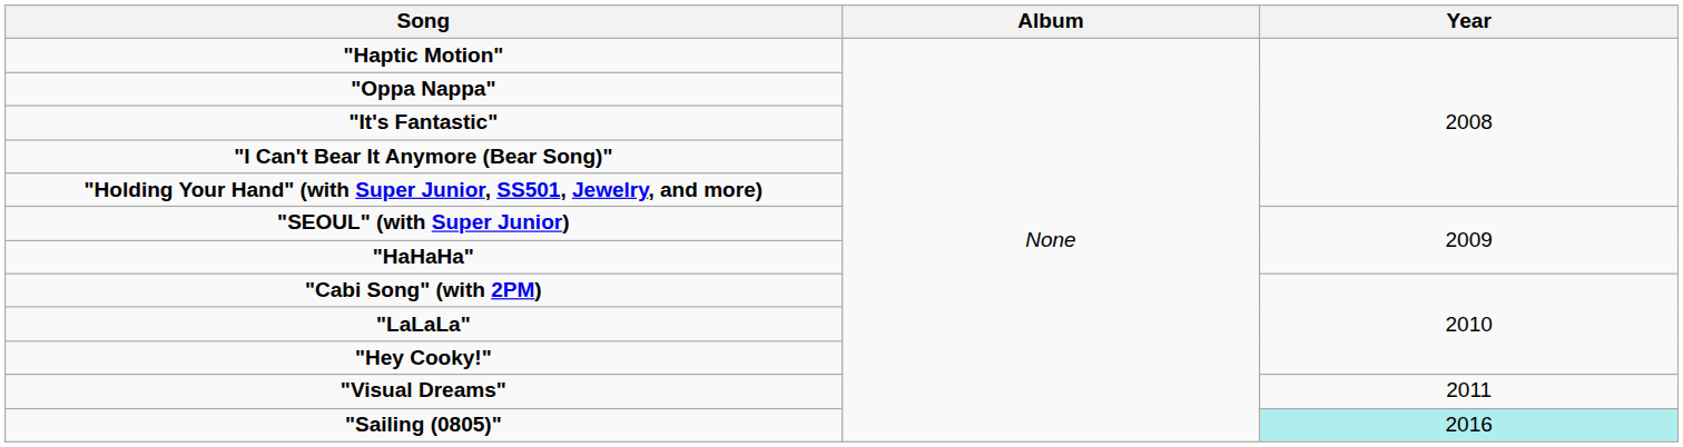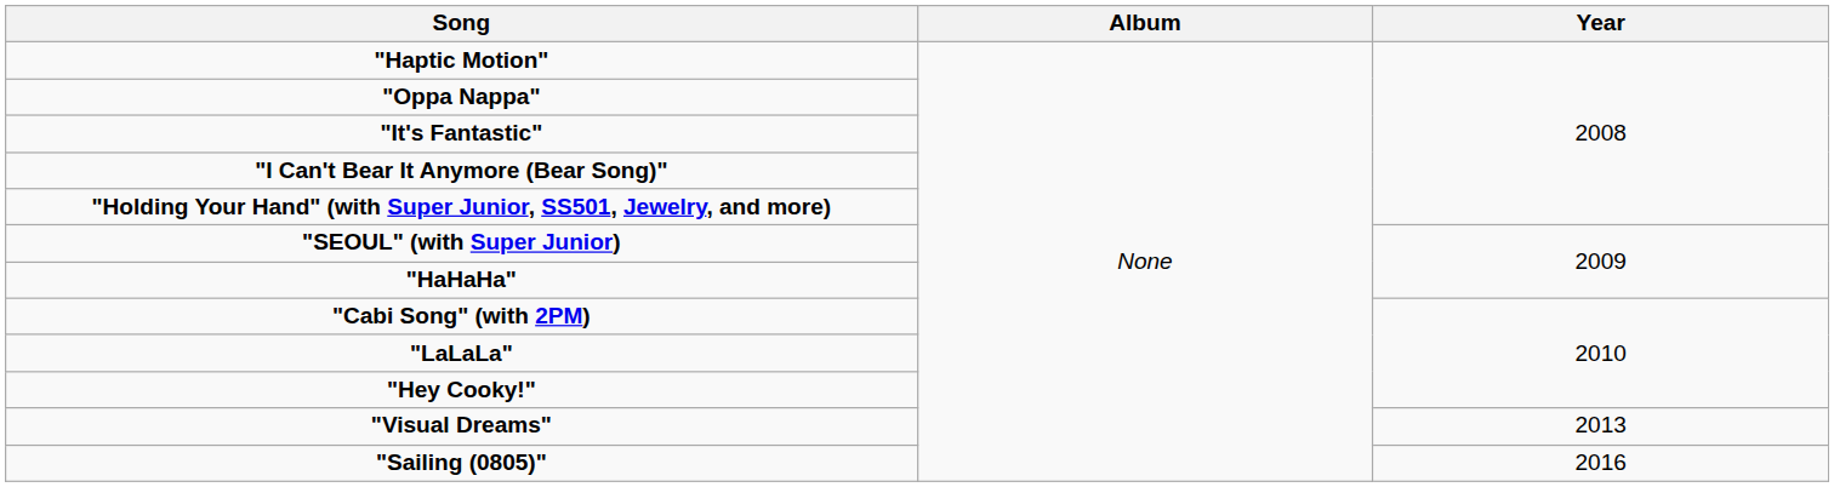 <table class="wikitable" style="text-align:center; width:100%">
 <tr>
 <th style="width:50%">Song</th>
 <th style="width:25%">Album</th>
 <th style="width:25%">Year</th>
 </tr>
 <tr>
 <td><strong>"Haptic Motion"</strong></td>
 <td rowspan="12"><em>None</em></td>
 <td rowspan="5">2008</td>
 </tr>
 <tr>
 <td><strong>"Oppa Nappa"</strong></td>
 </tr>
 <tr>
 <td><strong>"It's Fantastic"</strong></td>
 </tr>
 <tr>
 <td><strong>"I Can't Bear It Anymore (Bear Song)"</strong></td>
 </tr>
 <tr>
 <td><strong>"Holding Your Hand" (with <a href='#'>Super Junior</a>, <a href='#'>SS501</a>, <a href='#'>Jewelry</a>, and more)</strong></td>
 </tr>
 <tr>
 <td><strong>"SEOUL" (with <a href='#'>Super Junior</a>)</strong></td>
 <td rowspan="2">2009</td>
 </tr>
 <tr>
 <td><strong>"HaHaHa"</strong></td>
 </tr>
 <tr>
 <td><strong>"Cabi Song" (with <a href='#'>2PM</a>)</strong></td>
 <td rowspan="3">2010</td>
 </tr>
 <tr>
 <td><strong>"LaLaLa"</strong></td>
 </tr>
 <tr>
 <td><strong>"Hey Cooky!"</strong></td>
 </tr>
 <tr>
 <td><strong>"Visual Dreams"</strong></td>
-<td>2011</td>
+<td>2013</td>
 </tr>
 <tr>
 <td><strong>"Sailing (0805)"</strong></td>
-<td style="background: paleturquoise;">2016</td>
+<td>2016</td>
 </tr>
 </table>
